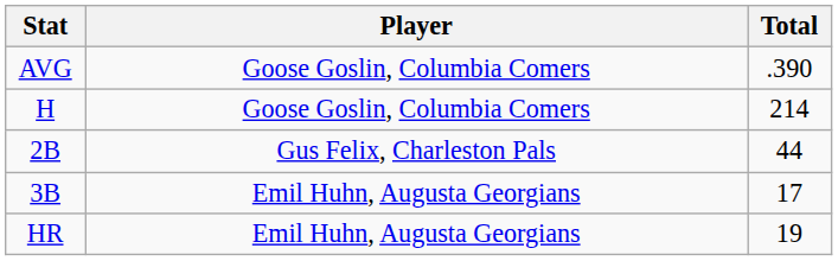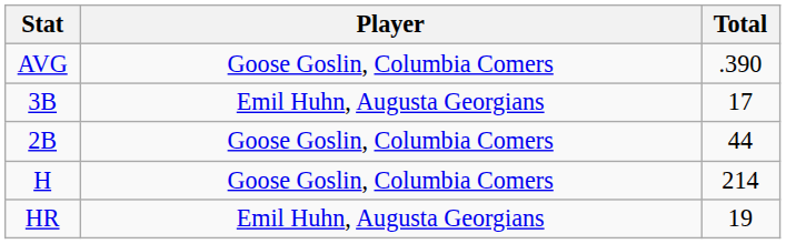 <table class="wikitable" width="40%" style="text-align:center;">
 <tr>
 <th width="5%">Stat</th>
 <th width="60%">Player</th>
 <th width="5%">Total</th>
 </tr>
 <tr>
 <td><a href='#'>AVG</a></td>
 <td><a href='#'>Goose Goslin</a>, <a href='#'>Columbia Comers</a></td>
 <td>.390</td>
 </tr>
 <tr>
+<td><a href='#'>3B</a></td>
+<td><a href='#'>Emil Huhn</a>, <a href='#'>Augusta Georgians</a></td>
+<td>17</td>
+</tr>
+<tr>
+<td><a href='#'>2B</a></td>
+<td><a href='#'>Goose Goslin</a>, <a href='#'>Columbia Comers</a></td>
+<td>44</td>
+</tr>
+<tr>
 <td><a href='#'>H</a></td>
 <td><a href='#'>Goose Goslin</a>, <a href='#'>Columbia Comers</a></td>
 <td>214</td>
-</tr>
-<tr>
-<td><a href='#'>2B</a></td>
-<td><a href='#'>Gus Felix</a>, <a href='#'>Charleston Pals</a></td>
-<td>44</td>
-</tr>
-<tr>
-<td><a href='#'>3B</a></td>
-<td><a href='#'>Emil Huhn</a>, <a href='#'>Augusta Georgians</a></td>
-<td>17</td>
 </tr>
 <tr>
 <td><a href='#'>HR</a></td>
 <td><a href='#'>Emil Huhn</a>, <a href='#'>Augusta Georgians</a></td>
 <td>19</td>
 </tr>
 </table>
